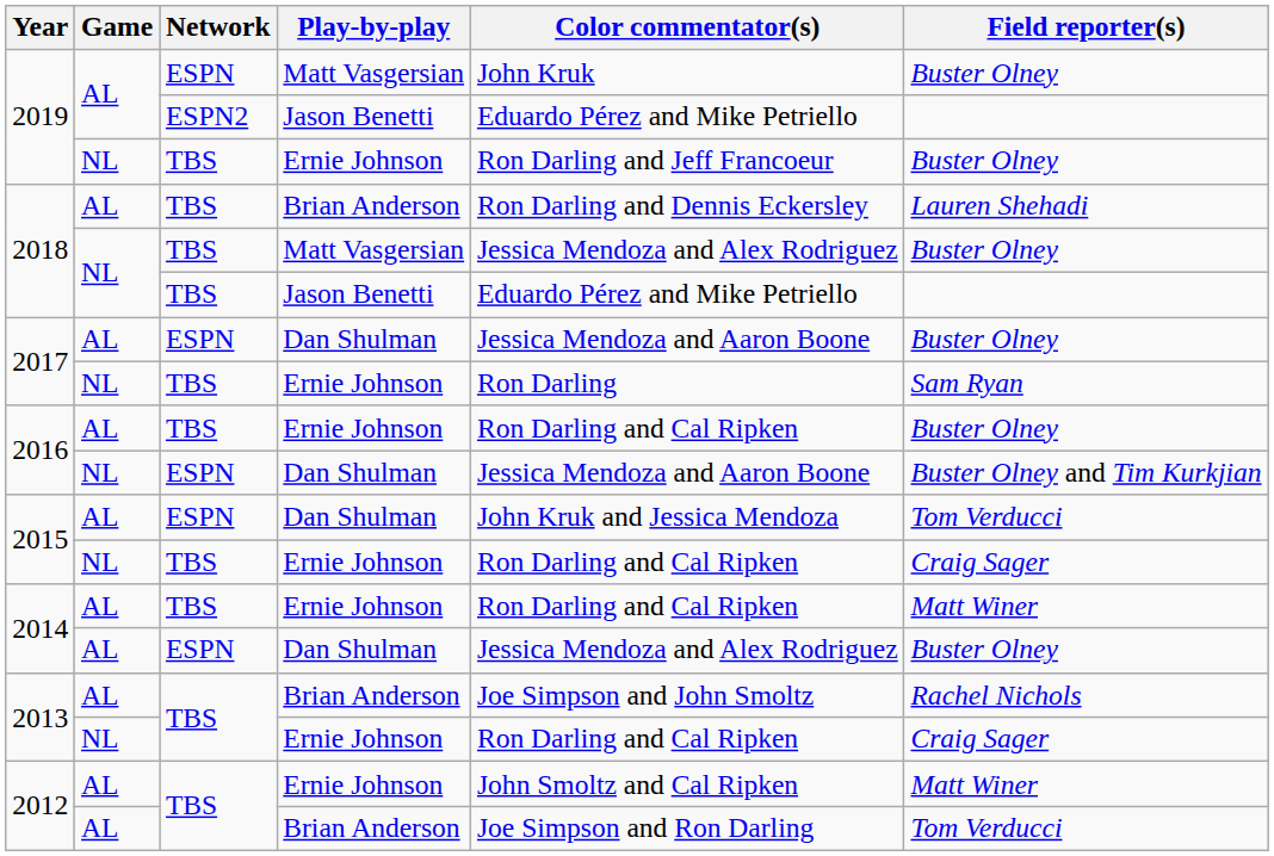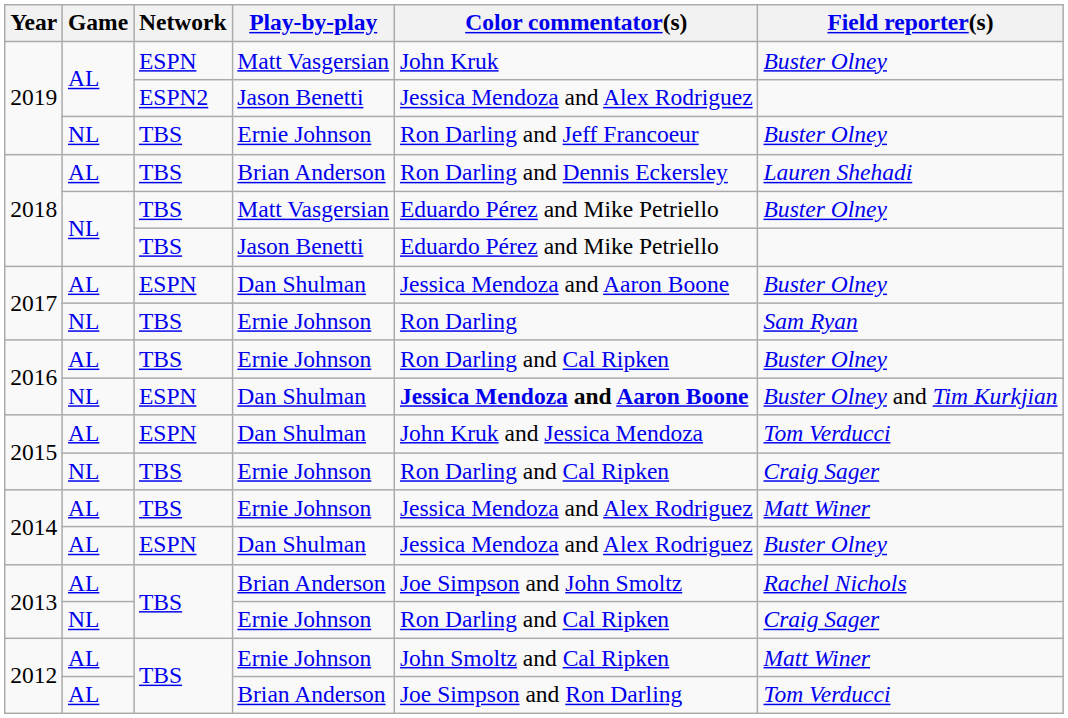 <table class="wikitable">
 <tr>
 <th>Year</th>
 <th>Game</th>
 <th>Network</th>
 <th><a href='#'>Play-by-play</a></th>
 <th><a href='#'>Color commentator</a>(s)</th>
 <th><a href='#'>Field reporter</a>(s)</th>
 </tr>
 <tr>
 <td rowspan=3>2019</td>
 <td rowspan=2><a href='#'>AL</a></td>
 <td><a href='#'>ESPN</a></td>
 <td><a href='#'>Matt Vasgersian</a></td>
 <td><a href='#'>John Kruk</a></td>
 <td><em><a href='#'>Buster Olney</a></em></td>
 </tr>
 <tr>
 <td><a href='#'>ESPN2</a> </td>
 <td><a href='#'>Jason Benetti</a></td>
-<td><a href='#'>Eduardo Pérez</a> and Mike Petriello</td>
+<td><a href='#'>Jessica Mendoza</a> and <a href='#'>Alex Rodriguez</a></td>
 </tr>
 <tr>
 <td><a href='#'>NL</a></td>
 <td><a href='#'>TBS</a></td>
 <td><a href='#'>Ernie Johnson</a></td>
 <td><a href='#'>Ron Darling</a> and <a href='#'>Jeff Francoeur</a></td>
 <td><em><a href='#'>Buster Olney</a></em></td>
 </tr>
 <tr>
 <td rowspan=3>2018</td>
 <td><a href='#'>AL</a></td>
 <td><a href='#'>TBS</a></td>
 <td><a href='#'>Brian Anderson</a></td>
 <td><a href='#'>Ron Darling</a> and <a href='#'>Dennis Eckersley</a></td>
 <td><em><a href='#'>Lauren Shehadi</a></em></td>
 </tr>
 <tr>
 <td rowspan=2><a href='#'>NL</a></td>
 <td><a href='#'>TBS</a></td>
 <td><a href='#'>Matt Vasgersian</a></td>
-<td><a href='#'>Jessica Mendoza</a> and <a href='#'>Alex Rodriguez</a></td>
+<td><a href='#'>Eduardo Pérez</a> and Mike Petriello</td>
 <td><em><a href='#'>Buster Olney</a></em></td>
 </tr>
 <tr>
 <td><a href='#'>TBS</a></td>
 <td><a href='#'>Jason Benetti</a></td>
 <td><a href='#'>Eduardo Pérez</a> and Mike Petriello</td>
 </tr>
 <tr>
 <td rowspan=2>2017</td>
 <td><a href='#'>AL</a></td>
 <td><a href='#'>ESPN</a></td>
 <td><a href='#'>Dan Shulman</a></td>
 <td><a href='#'>Jessica Mendoza</a> and <a href='#'>Aaron Boone</a></td>
 <td><em><a href='#'>Buster Olney</a></em></td>
 </tr>
 <tr>
 <td><a href='#'>NL</a></td>
 <td><a href='#'>TBS</a></td>
 <td><a href='#'>Ernie Johnson</a></td>
 <td><a href='#'>Ron Darling</a></td>
 <td><em><a href='#'>Sam Ryan</a></em></td>
 </tr>
 <tr>
 <td rowspan=2>2016</td>
 <td><a href='#'>AL</a></td>
 <td><a href='#'>TBS</a></td>
 <td><a href='#'>Ernie Johnson</a></td>
 <td><a href='#'>Ron Darling</a> and <a href='#'>Cal Ripken</a></td>
 <td><em><a href='#'>Buster Olney</a></em></td>
 </tr>
 <tr>
 <td><a href='#'>NL</a></td>
 <td><a href='#'>ESPN</a></td>
 <td><a href='#'>Dan Shulman</a></td>
-<td><a href='#'>Jessica Mendoza</a> and <a href='#'>Aaron Boone</a></td>
+<td><strong><a href='#'>Jessica Mendoza</a> and <a href='#'>Aaron Boone</a></strong></td>
 <td><em><a href='#'>Buster Olney</a></em> and <em><a href='#'>Tim Kurkjian</a></em></td>
 </tr>
 <tr>
 <td rowspan=2>2015</td>
 <td><a href='#'>AL</a></td>
 <td><a href='#'>ESPN</a></td>
 <td><a href='#'>Dan Shulman</a></td>
 <td><a href='#'>John Kruk</a> and <a href='#'>Jessica Mendoza</a></td>
 <td><em><a href='#'>Tom Verducci</a></em></td>
 </tr>
 <tr>
 <td><a href='#'>NL</a></td>
 <td><a href='#'>TBS</a></td>
 <td><a href='#'>Ernie Johnson</a></td>
 <td><a href='#'>Ron Darling</a> and <a href='#'>Cal Ripken</a></td>
 <td><em><a href='#'>Craig Sager</a></em></td>
 </tr>
 <tr>
 <td rowspan=2>2014</td>
 <td><a href='#'>AL</a></td>
 <td><a href='#'>TBS</a></td>
 <td><a href='#'>Ernie Johnson</a></td>
-<td><a href='#'>Ron Darling</a> and <a href='#'>Cal Ripken</a></td>
+<td><a href='#'>Jessica Mendoza</a> and <a href='#'>Alex Rodriguez</a></td>
 <td><em><a href='#'>Matt Winer</a></em></td>
 </tr>
 <tr>
 <td><a href='#'>AL</a></td>
 <td><a href='#'>ESPN</a></td>
 <td><a href='#'>Dan Shulman</a></td>
 <td><a href='#'>Jessica Mendoza</a> and <a href='#'>Alex Rodriguez</a></td>
 <td><em><a href='#'>Buster Olney</a></em></td>
 </tr>
 <tr>
 <td rowspan=2>2013</td>
 <td><a href='#'>AL</a></td>
 <td rowspan="2"><a href='#'>TBS</a></td>
 <td><a href='#'>Brian Anderson</a></td>
 <td><a href='#'>Joe Simpson</a> and <a href='#'>John Smoltz</a></td>
 <td><em><a href='#'>Rachel Nichols</a></em></td>
 </tr>
 <tr>
 <td><a href='#'>NL</a></td>
 <td><a href='#'>Ernie Johnson</a></td>
 <td><a href='#'>Ron Darling</a> and <a href='#'>Cal Ripken</a></td>
 <td><em><a href='#'>Craig Sager</a></em></td>
 </tr>
 <tr>
 <td rowspan=2>2012</td>
 <td><a href='#'>AL</a></td>
 <td rowspan="2"><a href='#'>TBS</a></td>
 <td><a href='#'>Ernie Johnson</a></td>
 <td><a href='#'>John Smoltz</a> and <a href='#'>Cal Ripken</a></td>
 <td><em><a href='#'>Matt Winer</a></em></td>
 </tr>
 <tr>
 <td><a href='#'>AL</a></td>
 <td><a href='#'>Brian Anderson</a></td>
 <td><a href='#'>Joe Simpson</a> and <a href='#'>Ron Darling</a></td>
 <td><em><a href='#'>Tom Verducci</a></em></td>
 </tr>
 </table>
